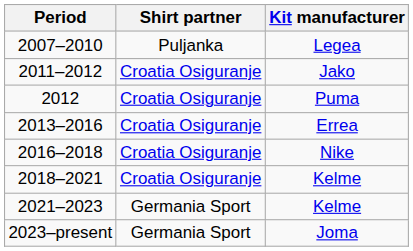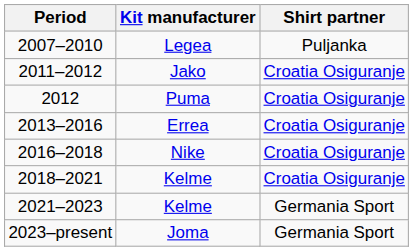 <table class="wikitable" style="text-align: center">
 <tr>
 <th>Period</th>
+<th><a href='#'>Kit</a> manufacturer</th>
 <th>Shirt partner</th>
-<th><a href='#'>Kit</a> manufacturer</th>
 </tr>
 <tr>
 <td>2007–2010</td>
+<td rowspan=1><a href='#'>Legea</a></td>
 <td>Puljanka</td>
-<td rowspan=1><a href='#'>Legea</a></td>
 </tr>
 <tr>
 <td>2011–2012</td>
+<td rowspan=1><a href='#'>Jako</a></td>
 <td><a href='#'>Croatia Osiguranje</a></td>
-<td rowspan=1><a href='#'>Jako</a></td>
 </tr>
 <tr>
 <td>2012</td>
+<td rowspan=1><a href='#'>Puma</a></td>
 <td><a href='#'>Croatia Osiguranje</a></td>
-<td rowspan=1><a href='#'>Puma</a></td>
 </tr>
 <tr>
 <td>2013–2016</td>
+<td rowspan=1><a href='#'>Errea</a></td>
 <td><a href='#'>Croatia Osiguranje</a></td>
-<td rowspan=1><a href='#'>Errea</a></td>
 </tr>
 <tr>
 <td>2016–2018</td>
+<td rowspan=1><a href='#'>Nike</a></td>
 <td><a href='#'>Croatia Osiguranje</a></td>
-<td rowspan=1><a href='#'>Nike</a></td>
 </tr>
 <tr>
 <td>2018–2021</td>
+<td rowspan=1><a href='#'>Kelme</a></td>
 <td><a href='#'>Croatia Osiguranje</a></td>
-<td rowspan=1><a href='#'>Kelme</a></td>
 </tr>
 <tr>
 <td>2021–2023</td>
+<td rowspan=1><a href='#'>Kelme</a></td>
 <td>Germania Sport</td>
-<td rowspan=1><a href='#'>Kelme</a></td>
 </tr>
 <tr>
 <td>2023–present</td>
+<td rowspan=1><a href='#'>Joma</a></td>
 <td>Germania Sport</td>
-<td rowspan=1><a href='#'>Joma</a></td>
 </tr>
 </table>
